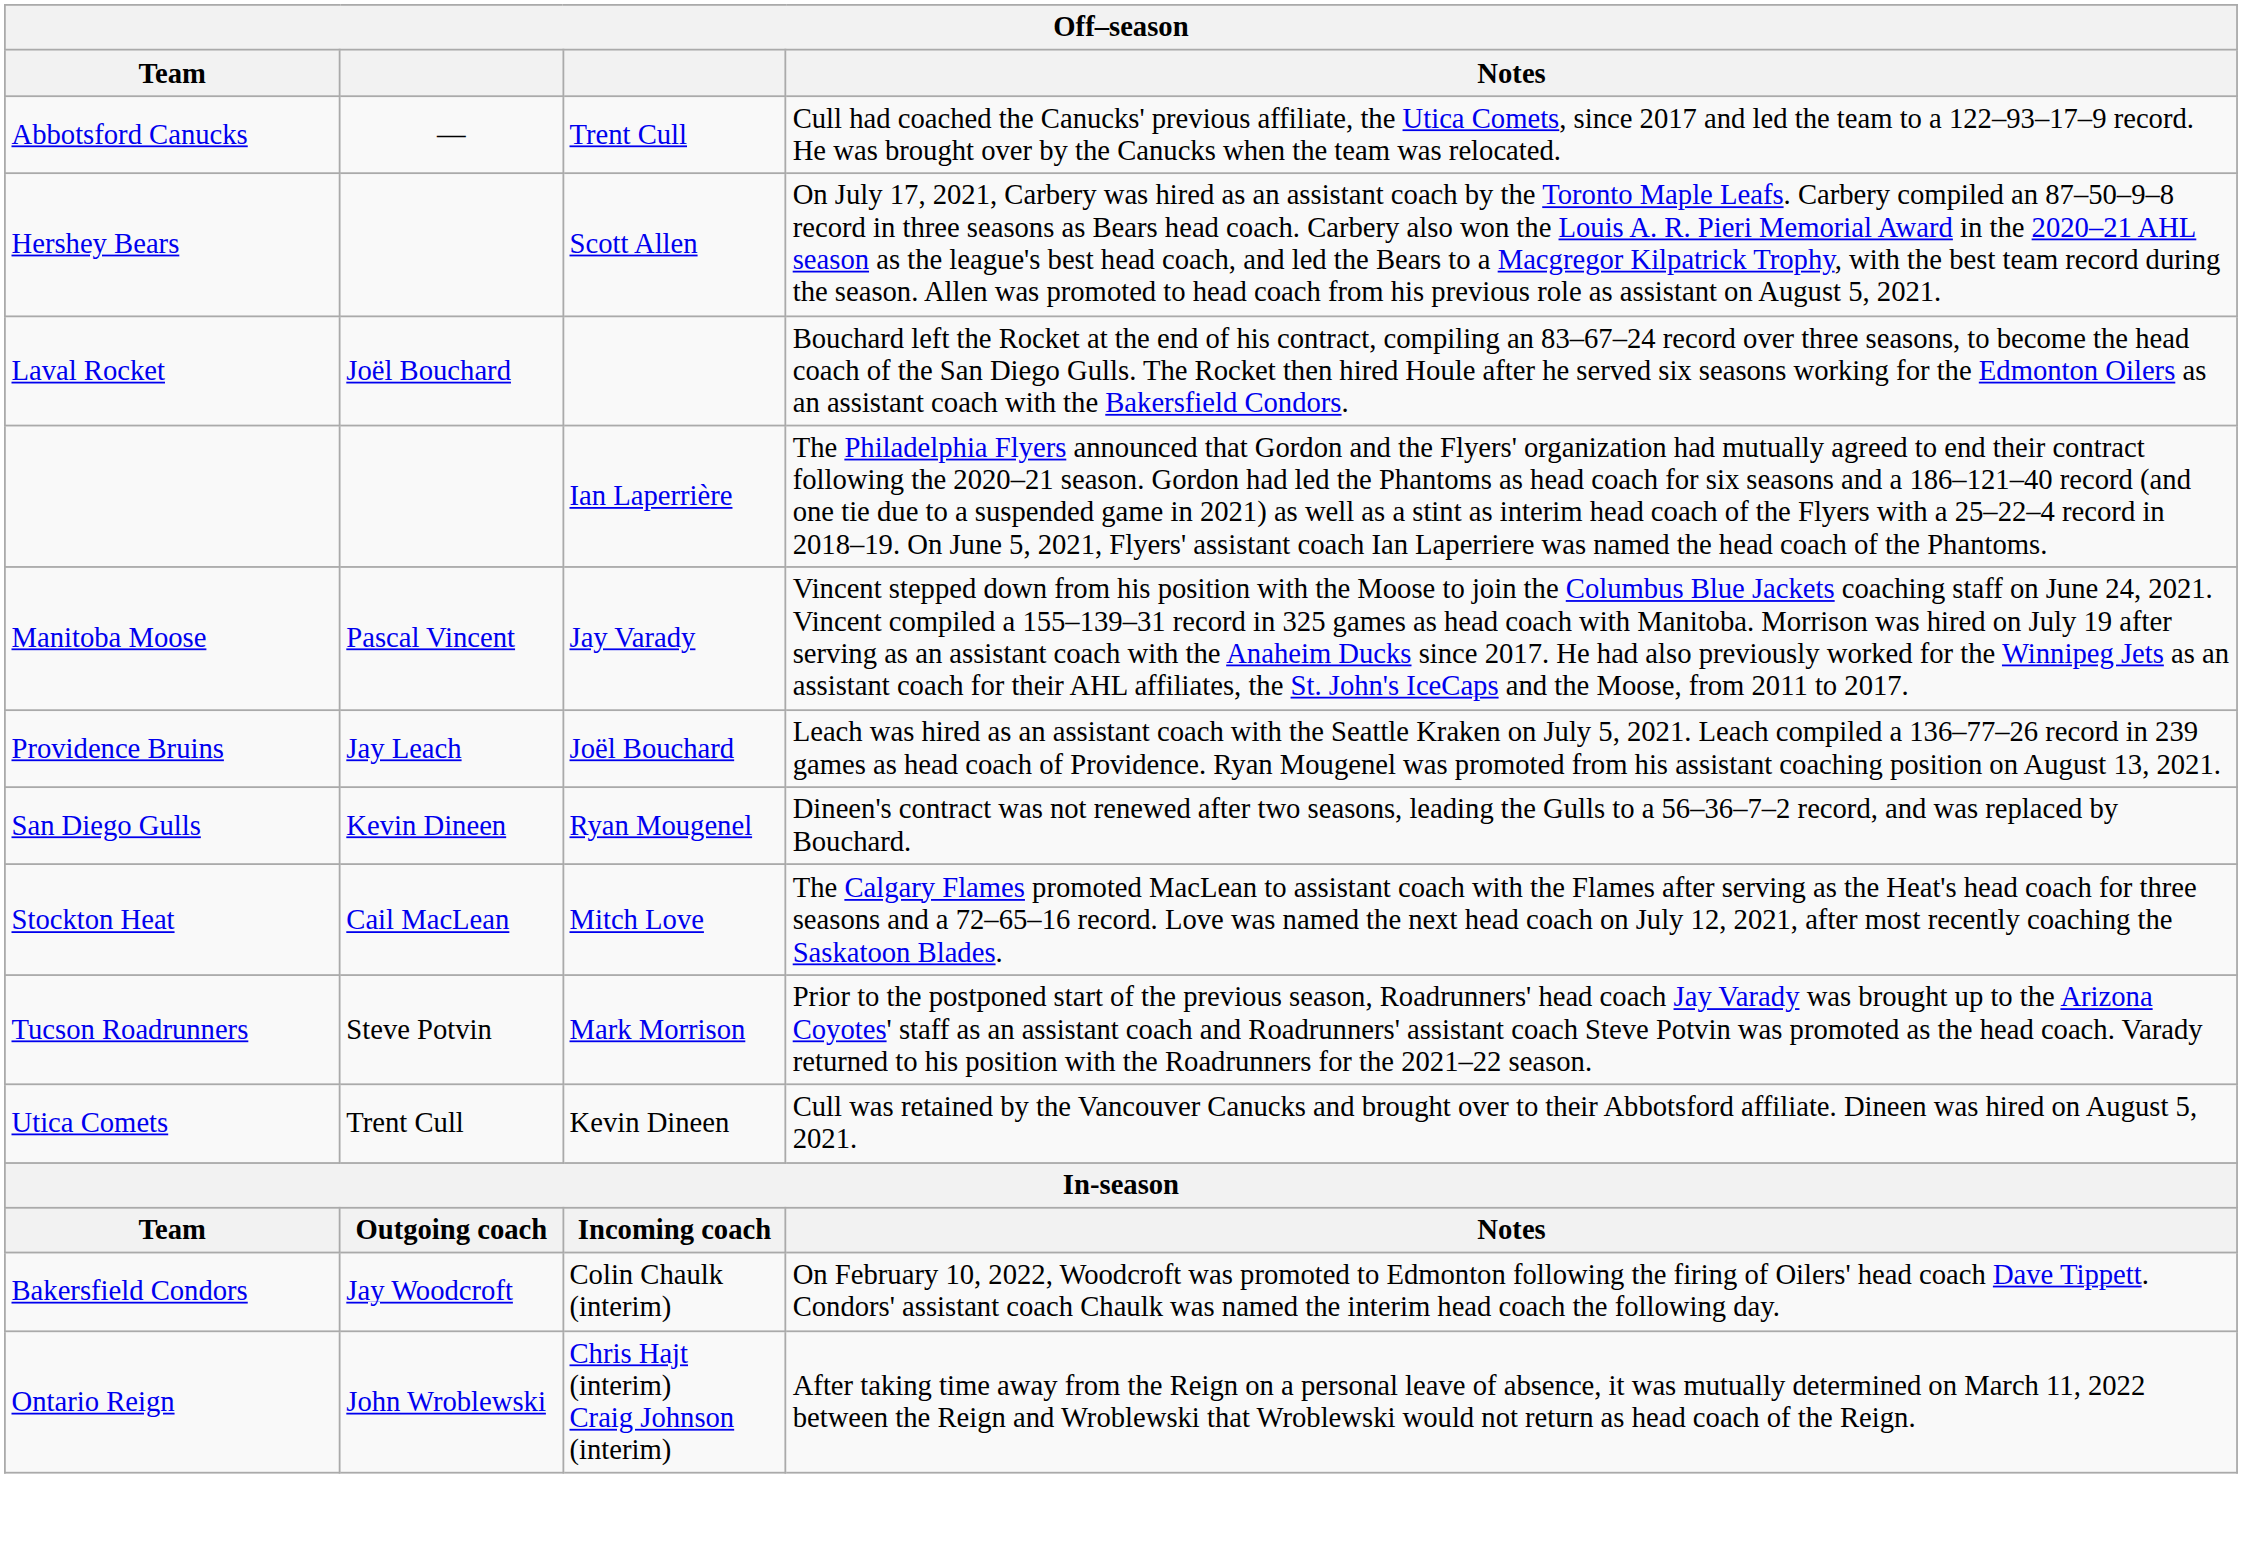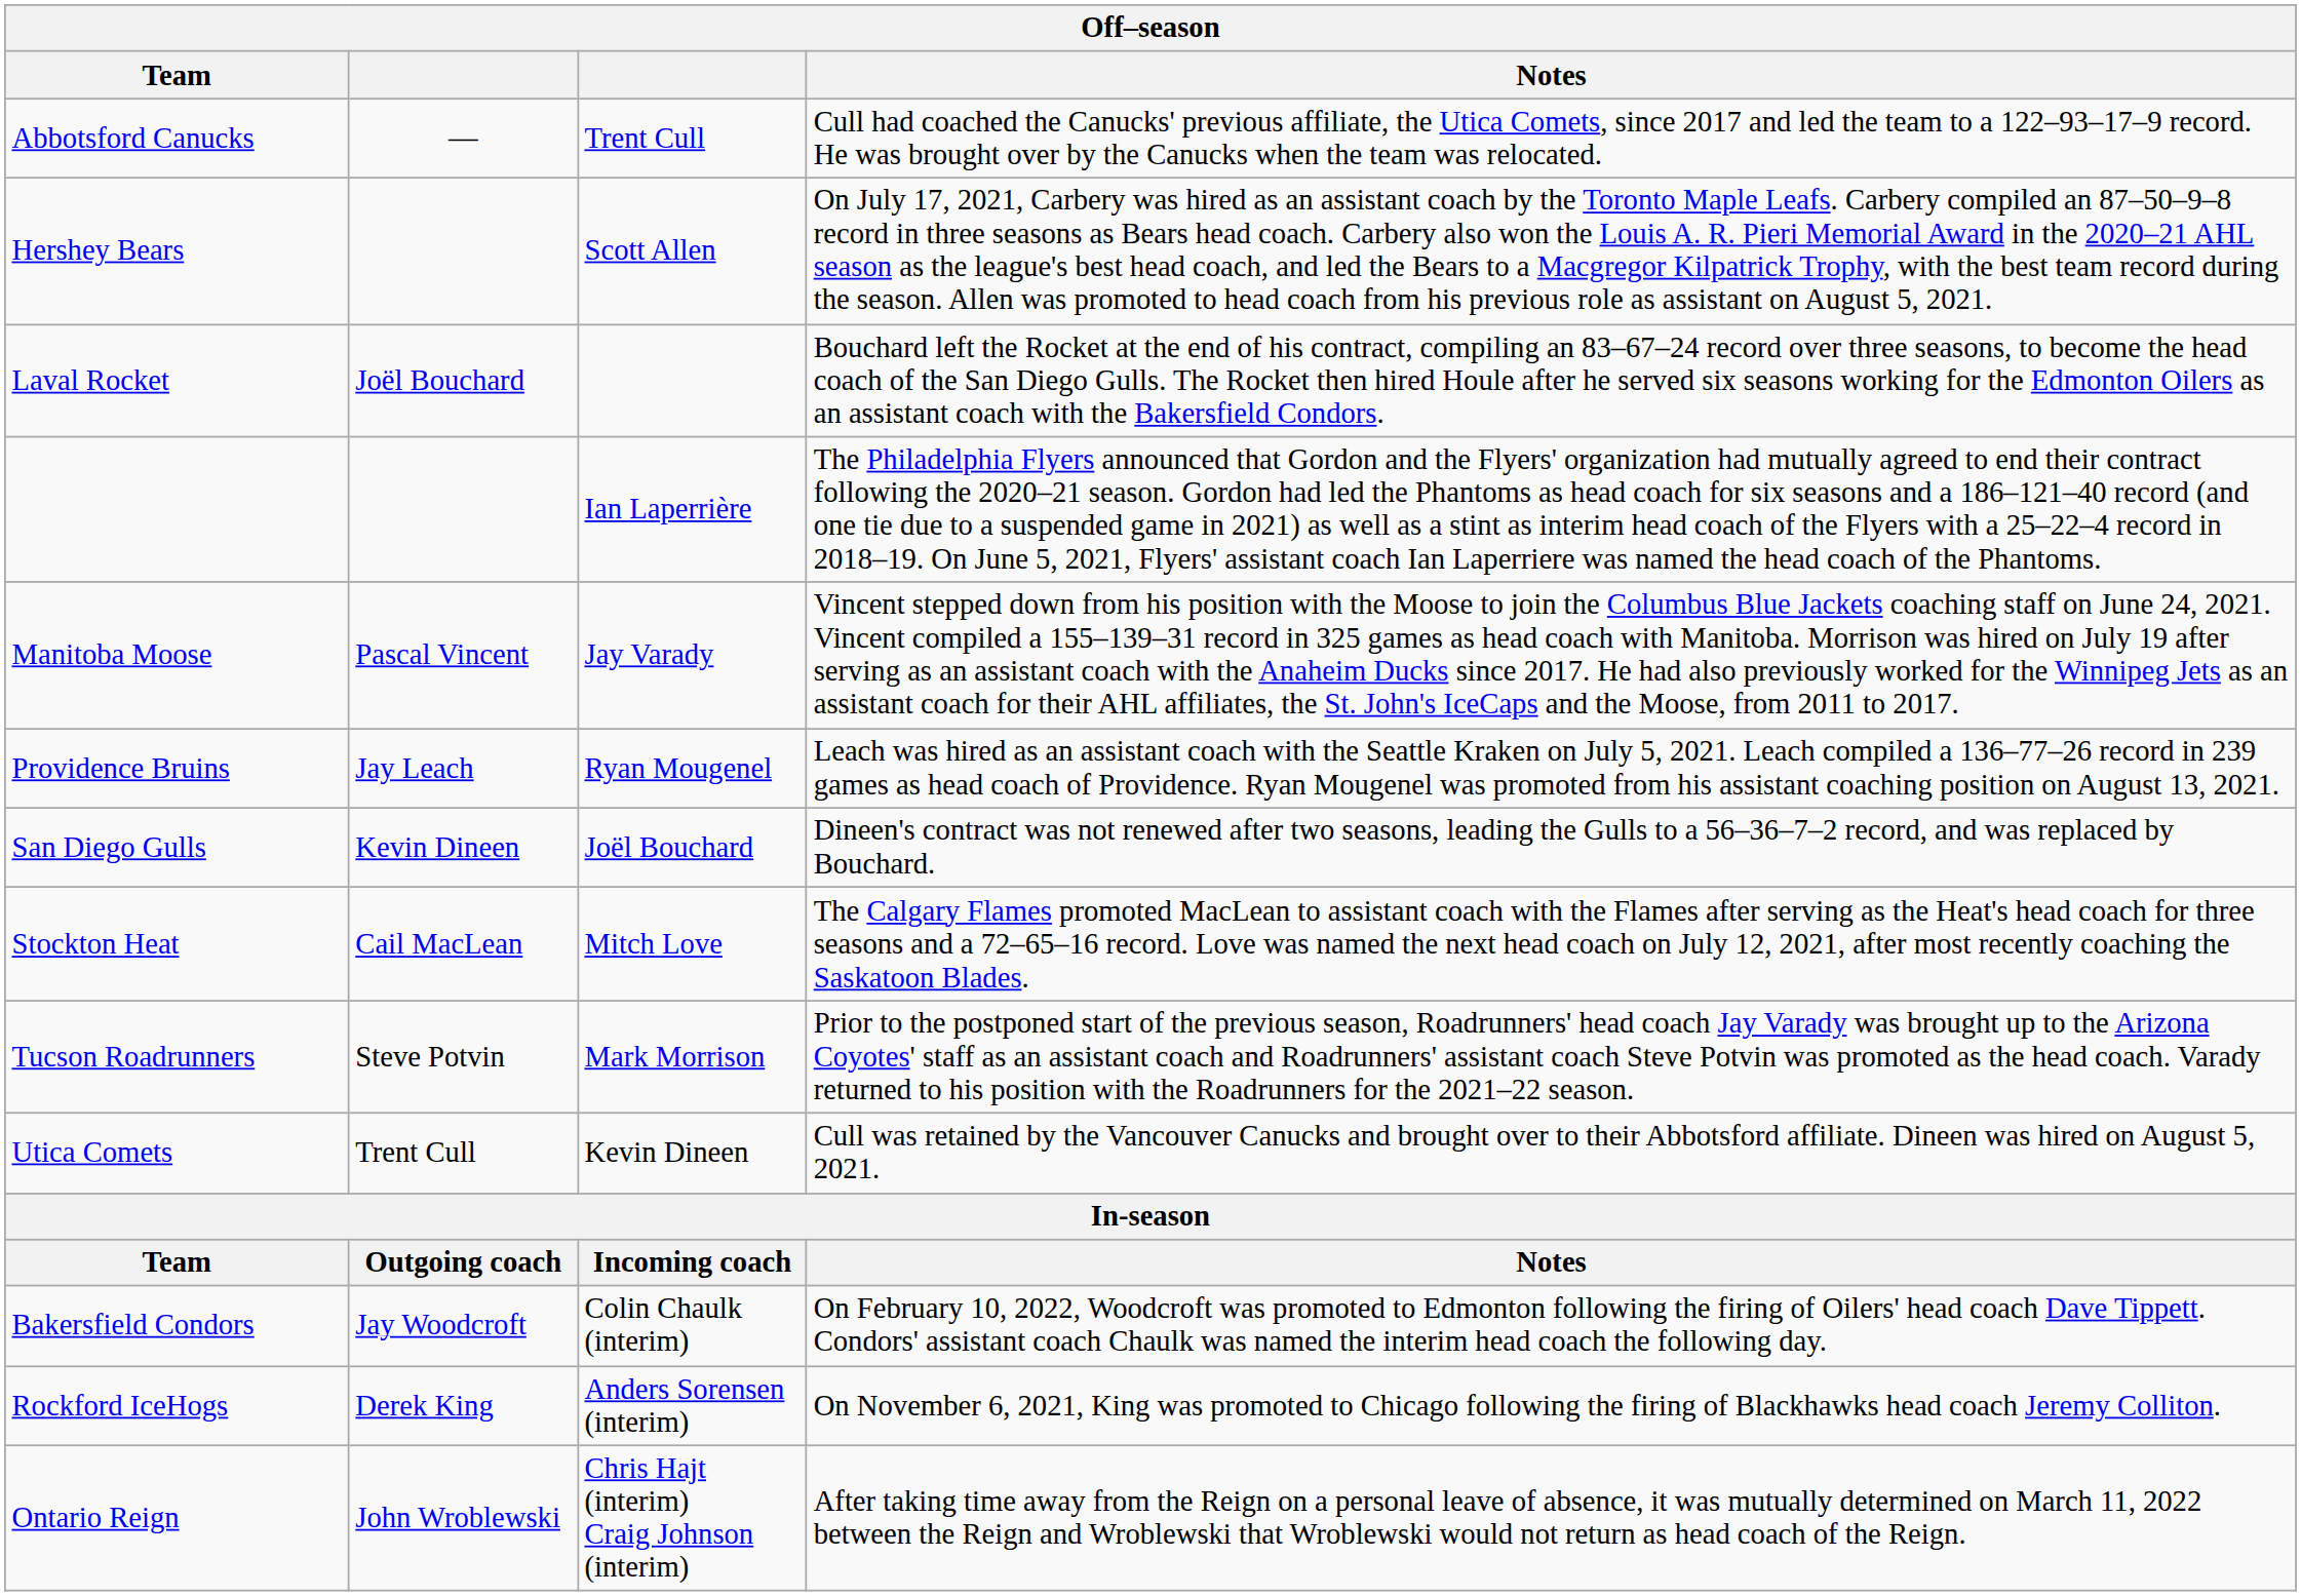 <table class="wikitable">
 <tr>
 <th colspan="4">Off–season</th>
 </tr>
 <tr>
 <th>Team</th>
 <th></th>
 <th></th>
 <th>Notes</th>
 </tr>
 <tr>
 <td><a href='#'>Abbotsford Canucks</a></td>
 <td align=center>—</td>
 <td><a href='#'>Trent Cull</a></td>
 <td>Cull had coached the Canucks' previous affiliate, the <a href='#'>Utica Comets</a>, since 2017 and led the team to a 122–93–17–9 record. He was brought over by the Canucks when the team was relocated.</td>
 </tr>
 <tr>
 <td><a href='#'>Hershey Bears</a></td>
 <td></td>
 <td><a href='#'>Scott Allen</a></td>
 <td>On July 17, 2021, Carbery was hired as an assistant coach by the <a href='#'>Toronto Maple Leafs</a>. Carbery compiled an 87–50–9–8 record in three seasons as Bears head coach. Carbery also won the <a href='#'>Louis A. R. Pieri Memorial Award</a> in the <a href='#'>2020–21 AHL season</a> as the league's best head coach, and led the Bears to a <a href='#'>Macgregor Kilpatrick Trophy</a>, with the best team record during the season. Allen was promoted to head coach from his previous role as assistant on August 5, 2021.</td>
 </tr>
 <tr>
 <td><a href='#'>Laval Rocket</a></td>
 <td><a href='#'>Joël Bouchard</a></td>
 <td></td>
 <td>Bouchard left the Rocket at the end of his contract, compiling an 83–67–24 record over three seasons, to become the head coach of the San Diego Gulls. The Rocket then hired Houle after he served six seasons working for the <a href='#'>Edmonton Oilers</a> as an assistant coach with the <a href='#'>Bakersfield Condors</a>.</td>
 </tr>
 <tr>
 <td></td>
 <td></td>
 <td><a href='#'>Ian Laperrière</a></td>
 <td>The <a href='#'>Philadelphia Flyers</a> announced that Gordon and the Flyers' organization had mutually agreed to end their contract following the 2020–21 season. Gordon had led the Phantoms as head coach for six seasons and a 186–121–40 record (and one tie due to a suspended game in 2021) as well as a stint as interim head coach of the Flyers with a 25–22–4 record in 2018–19. On June 5, 2021, Flyers' assistant coach Ian Laperriere was named the head coach of the Phantoms.</td>
 </tr>
 <tr>
 <td><a href='#'>Manitoba Moose</a></td>
 <td><a href='#'>Pascal Vincent</a></td>
 <td><a href='#'>Jay Varady</a></td>
 <td>Vincent stepped down from his position with the Moose to join the <a href='#'>Columbus Blue Jackets</a> coaching staff on June 24, 2021. Vincent compiled a 155–139–31 record in 325 games as head coach with Manitoba. Morrison was hired on July 19 after serving as an assistant coach with the <a href='#'>Anaheim Ducks</a> since 2017. He had also previously worked for the <a href='#'>Winnipeg Jets</a> as an assistant coach for their AHL affiliates, the <a href='#'>St. John's IceCaps</a> and the Moose, from 2011 to 2017.</td>
 </tr>
 <tr>
 <td><a href='#'>Providence Bruins</a></td>
 <td><a href='#'>Jay Leach</a></td>
-<td><a href='#'>Joël Bouchard</a></td>
+<td><a href='#'>Ryan Mougenel</a></td>
 <td>Leach was hired as an assistant coach with the Seattle Kraken on July 5, 2021. Leach compiled a 136–77–26 record in 239 games as head coach of Providence. Ryan Mougenel was promoted from his assistant coaching position on August 13, 2021.</td>
 </tr>
 <tr>
 <td><a href='#'>San Diego Gulls</a></td>
 <td><a href='#'>Kevin Dineen</a></td>
-<td><a href='#'>Ryan Mougenel</a></td>
+<td><a href='#'>Joël Bouchard</a></td>
 <td>Dineen's contract was not renewed after two seasons, leading the Gulls to a 56–36–7–2 record, and was replaced by Bouchard.</td>
 </tr>
 <tr>
 <td><a href='#'>Stockton Heat</a></td>
 <td><a href='#'>Cail MacLean</a></td>
 <td><a href='#'>Mitch Love</a></td>
 <td>The <a href='#'>Calgary Flames</a> promoted MacLean to assistant coach with the Flames after serving as the Heat's head coach for three seasons and a 72–65–16 record. Love was named the next head coach on July 12, 2021, after most recently coaching the <a href='#'>Saskatoon Blades</a>.</td>
 </tr>
 <tr>
 <td><a href='#'>Tucson Roadrunners</a></td>
 <td>Steve Potvin</td>
 <td><a href='#'>Mark Morrison</a></td>
 <td>Prior to the postponed start of the previous season, Roadrunners' head coach <a href='#'>Jay Varady</a> was brought up to the <a href='#'>Arizona Coyotes</a>' staff as an assistant coach and Roadrunners' assistant coach Steve Potvin was promoted as the head coach. Varady returned to his position with the Roadrunners for the 2021–22 season.</td>
 </tr>
 <tr>
 <td><a href='#'>Utica Comets</a></td>
 <td>Trent Cull</td>
 <td>Kevin Dineen</td>
 <td>Cull was retained by the Vancouver Canucks and brought over to their Abbotsford affiliate. Dineen was hired on August 5, 2021.</td>
 </tr>
 <tr>
 <th colspan="4">In-season</th>
 </tr>
 <tr>
 <th style="width:15%;">Team</th>
 <th style="width:10%;">Outgoing coach</th>
 <th style="width:10%;">Incoming coach</th>
 <th>Notes</th>
 </tr>
 <tr>
 <td><a href='#'>Bakersfield Condors</a></td>
 <td><a href='#'>Jay Woodcroft</a></td>
 <td>Colin Chaulk (interim)</td>
 <td>On February 10, 2022, Woodcroft was promoted to Edmonton following the firing of Oilers' head coach <a href='#'>Dave Tippett</a>. Condors' assistant coach Chaulk was named the interim head coach the following day.</td>
 </tr>
 <tr>
+<td><a href='#'>Rockford IceHogs</a></td>
+<td><a href='#'>Derek King</a></td>
+<td><a href='#'>Anders Sorensen</a> (interim)</td>
+<td>On November 6, 2021, King was promoted to Chicago following the firing of Blackhawks head coach <a href='#'>Jeremy Colliton</a>.</td>
+</tr>
+<tr>
 <td><a href='#'>Ontario Reign</a></td>
 <td><a href='#'>John Wroblewski</a></td>
 <td><a href='#'>Chris Hajt</a> (interim)<br><a href='#'>Craig Johnson</a> (interim)</td>
 <td>After taking time away from the Reign on a personal leave of absence, it was mutually determined on March 11, 2022 between the Reign and Wroblewski that Wroblewski would not return as head coach of the Reign.</td>
 </tr>
 </table>
